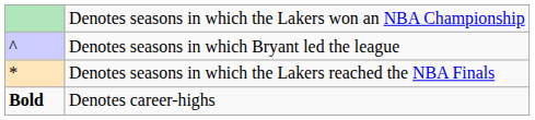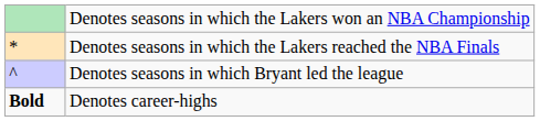 <table class="wikitable">
 <tr>
 <td style="background:#afe6ba; width:3em;"></td>
 <td>Denotes seasons in which the Lakers won an <a href='#'>NBA Championship</a></td>
 </tr>
 <tr>
+<td style="background:#ffe6ba; width:3em;">*</td>
+<td>Denotes seasons in which the Lakers reached the <a href='#'>NBA Finals</a></td>
+</tr>
+<tr>
 <td style="background:#ccf; width:3em;">^</td>
 <td>Denotes seasons in which Bryant led the league</td>
-</tr>
-<tr>
-<td style="background:#ffe6ba; width:3em;">*</td>
-<td>Denotes seasons in which the Lakers reached the <a href='#'>NBA Finals</a></td>
 </tr>
 <tr>
 <td><strong>Bold</strong></td>
 <td>Denotes career-highs</td>
 </tr>
 </table>
